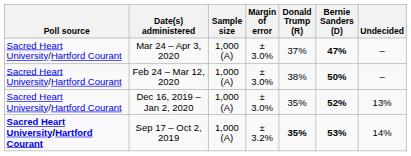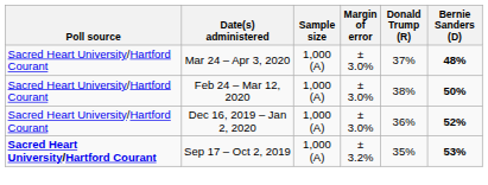 <table class="wikitable" style="font-size:90%;text-align:center;">
 <tr valign=bottom style="font-size:90%;">
 <th>Poll source</th>
 <th>Date(s)<br>administered</th>
 <th>Sample<br>size</th>
 <th>Margin<br>of error</th>
 <th>Donald<br>Trump (R)</th>
 <th>Bernie<br>Sanders (D)</th>
-<th>Undecided</th>
 </tr>
 <tr>
 <td style="text-align:left;"><a href='#'>Sacred Heart University</a>/<a href='#'>Hartford Courant</a></td>
 <td>Mar 24 – Apr 3, 2020</td>
 <td>1,000 (A)</td>
 <td>± 3.0%</td>
 <td>37%</td>
-<td><strong>47%</strong></td>
-<td>–</td>
+<td><strong>48%</strong></td>
 </tr>
 <tr>
 <td style="text-align:left;"><a href='#'>Sacred Heart University</a>/<a href='#'>Hartford Courant</a></td>
 <td>Feb 24 – Mar 12, 2020</td>
 <td>1,000 (A)</td>
 <td>± 3.0%</td>
 <td>38%</td>
 <td><strong>50%</strong></td>
-<td>–</td>
 </tr>
 <tr>
 <td style="text-align:left;"><a href='#'>Sacred Heart University</a>/<a href='#'>Hartford Courant</a></td>
 <td>Dec 16, 2019 – Jan 2, 2020</td>
 <td>1,000 (A)</td>
 <td>± 3.0%</td>
-<td>35%</td>
+<td>36%</td>
 <td><strong>52%</strong></td>
-<td>13%</td>
 </tr>
 <tr>
 <td style="text-align:left;"><strong><a href='#'>Sacred Heart University</a>/<a href='#'>Hartford Courant</a></strong></td>
 <td>Sep 17 – Oct 2, 2019</td>
 <td>1,000 (A)</td>
 <td>± 3.2%</td>
-<td><strong>35%</strong></td>
+<td>35%</td>
 <td><strong>53%</strong></td>
-<td>14%</td>
 </tr>
 </table>
